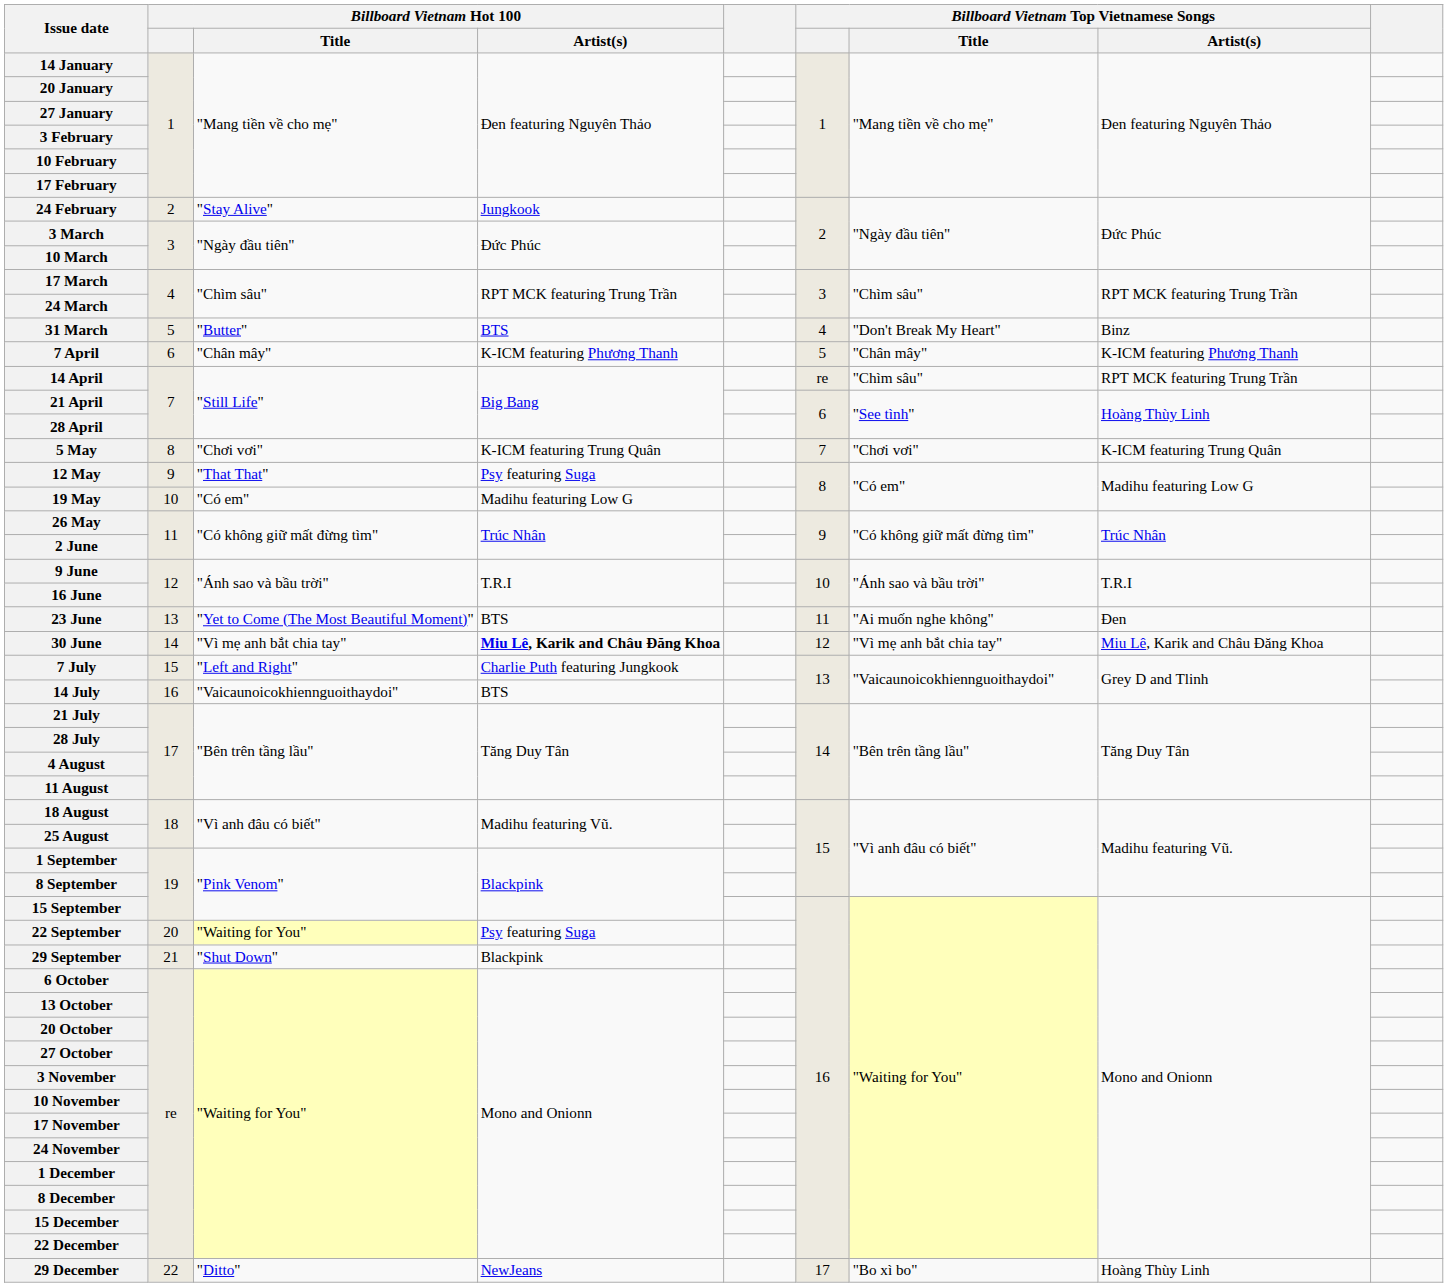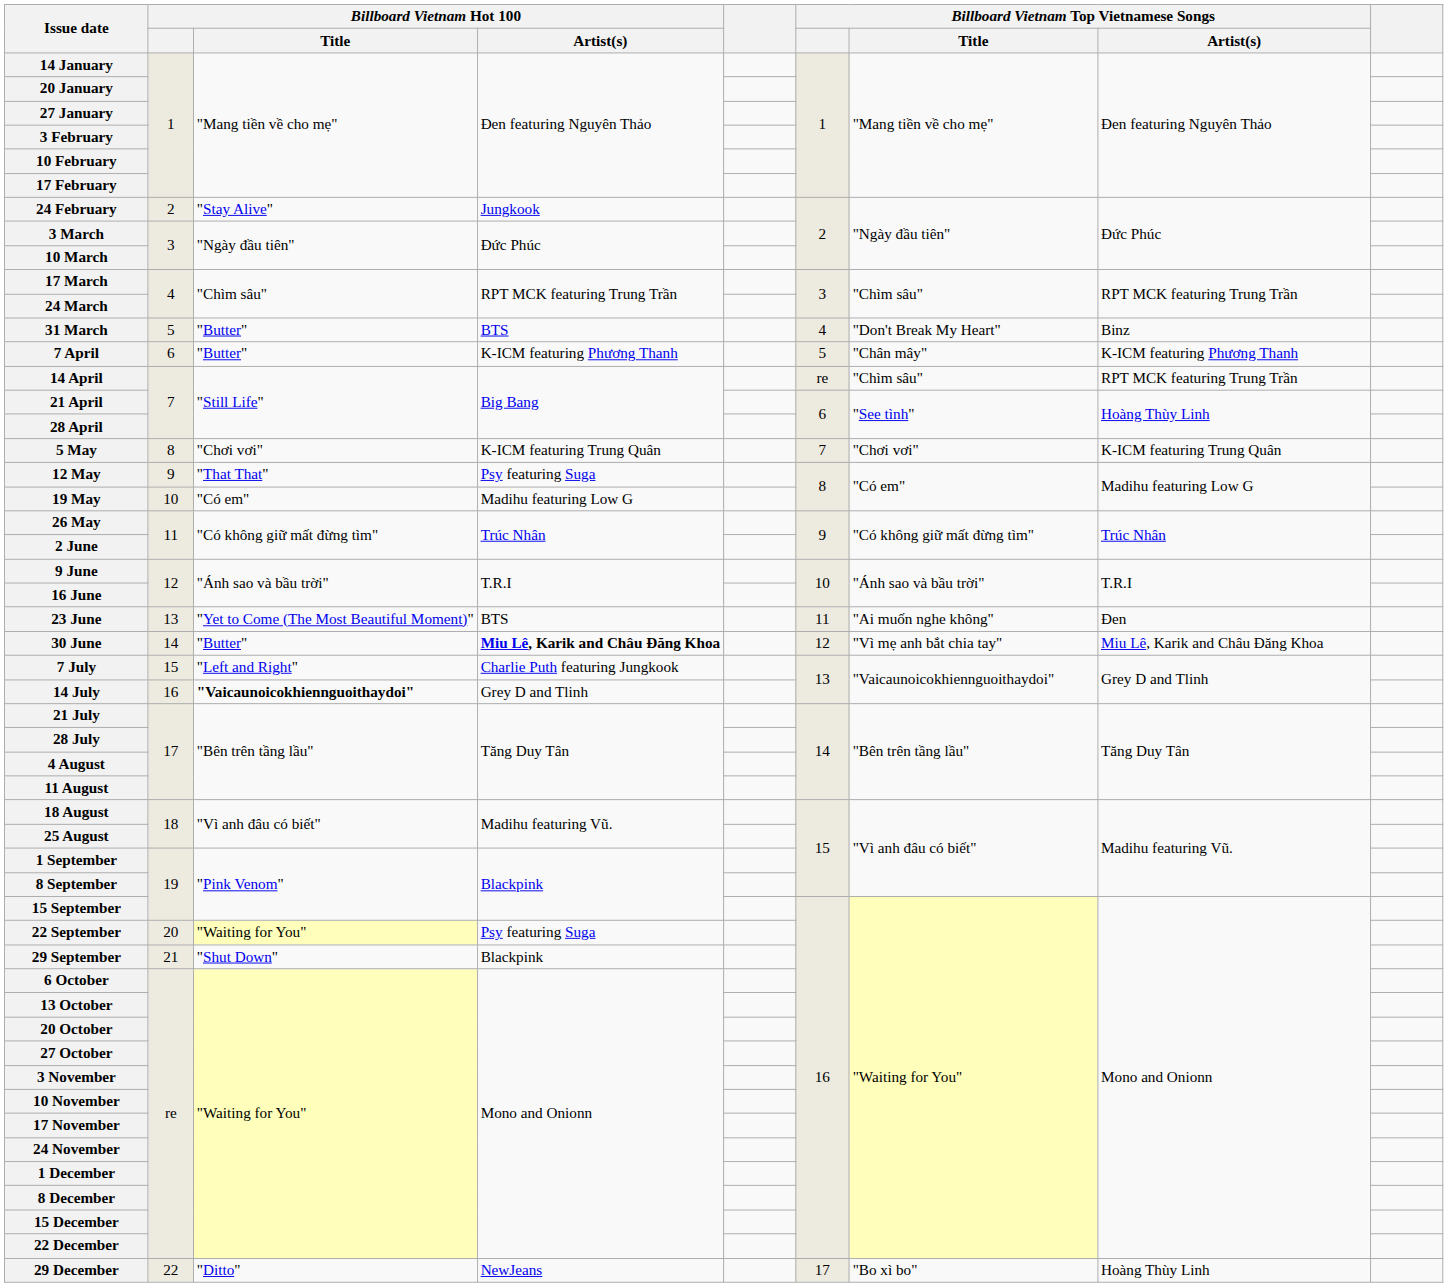 <table class="wikitable sortable plainrowheaders">
 <tr>
 <th rowspan="2" scope="col" width=10%>Issue date</th>
 <th colspan="3" scope="col" width=40%><em>Billboard Vietnam</em> Hot 100</th>
 <th rowspan="2" scope="col" class="unsortable"></th>
 <th colspan="3" scope="col" width=40%><em>Billboard Vietnam</em> Top Vietnamese Songs</th>
 <th rowspan="2" scope="col" class="unsortable"></th>
 </tr>
 <tr>
 <th width="40"></th>
 <th scope="col">Title</th>
 <th scope="col">Artist(s)</th>
 <th width="40"></th>
 <th scope="col">Title</th>
 <th scope="col">Artist(s)</th>
 </tr>
 <tr>
 <th scope="row">14 January</th>
 <td bgcolor=#EDEAE0 align="center" rowspan=6>1</td>
 <td rowspan=6>"Mang tiền về cho mẹ"</td>
 <td rowspan=6>Đen featuring Nguyên Thảo</td>
 <td></td>
 <td bgcolor=#EDEAE0 align="center" rowspan=6>1</td>
 <td rowspan=6>"Mang tiền về cho mẹ"</td>
 <td rowspan=6>Đen featuring Nguyên Thảo</td>
 <td></td>
 </tr>
 <tr>
 <th scope="row">20 January</th>
 <td></td>
 <td></td>
 </tr>
 <tr>
 <th scope="row">27 January</th>
 <td></td>
 <td></td>
 </tr>
 <tr>
 <th scope="row">3 February</th>
 <td></td>
 <td></td>
 </tr>
 <tr>
 <th scope="row">10 February</th>
 <td></td>
 <td></td>
 </tr>
 <tr>
 <th scope="row">17 February</th>
 <td></td>
 <td></td>
 </tr>
 <tr>
 <th scope="row">24 February</th>
 <td bgcolor=#EDEAE0 align="center">2</td>
 <td>"<a href='#'>Stay Alive</a>"</td>
 <td><a href='#'>Jungkook</a></td>
 <td></td>
 <td bgcolor=#EDEAE0 align="center" rowspan=3>2</td>
 <td rowspan=3>"Ngày đầu tiên"</td>
 <td rowspan=3>Đức Phúc</td>
 <td></td>
 </tr>
 <tr>
 <th scope="row">3 March</th>
 <td bgcolor=#EDEAE0 align="center" rowspan=2>3</td>
 <td rowspan=2>"Ngày đầu tiên"</td>
 <td rowspan=2>Đức Phúc</td>
 <td></td>
 <td></td>
 </tr>
 <tr>
 <th scope="row">10 March</th>
 <td></td>
 <td></td>
 </tr>
 <tr>
 <th scope="row">17 March</th>
 <td bgcolor=#EDEAE0 align="center" rowspan=2>4</td>
 <td rowspan=2>"Chìm sâu"</td>
 <td rowspan=2>RPT MCK featuring Trung Trần</td>
 <td></td>
 <td bgcolor=#EDEAE0 align="center" rowspan=2>3</td>
 <td rowspan=2>"Chìm sâu"</td>
 <td rowspan=2>RPT MCK featuring Trung Trần</td>
 <td></td>
 </tr>
 <tr>
 <th scope="row">24 March</th>
 <td></td>
 <td></td>
 </tr>
 <tr>
 <th scope="row">31 March</th>
 <td bgcolor=#EDEAE0 align="center">5</td>
 <td>"<a href='#'>Butter</a>"</td>
 <td><a href='#'>BTS</a></td>
 <td></td>
 <td bgcolor=#EDEAE0 align="center">4</td>
 <td>"Don't Break My Heart"</td>
 <td>Binz</td>
 <td></td>
 </tr>
 <tr>
 <th scope="row">7 April</th>
 <td bgcolor=#EDEAE0 align="center">6</td>
-<td>"Chân mây"</td>
+<td>"<a href='#'>Butter</a>"</td>
 <td>K-ICM featuring <a href='#'>Phương Thanh</a></td>
 <td></td>
 <td bgcolor=#EDEAE0 align="center">5</td>
 <td>"Chân mây"</td>
 <td>K-ICM featuring <a href='#'>Phương Thanh</a></td>
 <td></td>
 </tr>
 <tr>
 <th scope="row">14 April</th>
 <td bgcolor=#EDEAE0 align="center" rowspan=3>7</td>
 <td rowspan=3>"<a href='#'>Still Life</a>"</td>
 <td rowspan=3><a href='#'>Big Bang</a></td>
 <td></td>
 <td bgcolor=#EDEAE0 align="center">re</td>
 <td>"Chìm sâu"</td>
 <td>RPT MCK featuring Trung Trần</td>
 <td></td>
 </tr>
 <tr>
 <th scope="row">21 April</th>
 <td></td>
 <td bgcolor=#EDEAE0 align="center" rowspan=2>6</td>
 <td rowspan=2>"<a href='#'>See tình</a>"</td>
 <td rowspan=2><a href='#'>Hoàng Thùy Linh</a></td>
 <td></td>
 </tr>
 <tr>
 <th scope="row">28 April</th>
 <td></td>
 <td></td>
 </tr>
 <tr>
 <th scope="row">5 May</th>
 <td bgcolor=#EDEAE0 align="center">8</td>
 <td>"Chơi vơi"</td>
 <td>K-ICM featuring Trung Quân</td>
 <td></td>
 <td bgcolor=#EDEAE0 align="center">7</td>
 <td>"Chơi vơi"</td>
 <td>K-ICM featuring Trung Quân</td>
 <td></td>
 </tr>
 <tr>
 <th scope="row">12 May</th>
 <td bgcolor=#EDEAE0 align="center">9</td>
 <td>"<a href='#'>That That</a>"</td>
 <td><a href='#'>Psy</a> featuring <a href='#'>Suga</a></td>
 <td></td>
 <td bgcolor=#EDEAE0 align="center" rowspan=2>8</td>
 <td rowspan=2>"Có em"</td>
 <td rowspan=2>Madihu featuring Low G</td>
 <td></td>
 </tr>
 <tr>
 <th scope="row">19 May</th>
 <td bgcolor=#EDEAE0 align="center">10</td>
 <td>"Có em"</td>
 <td>Madihu featuring Low G</td>
 <td></td>
 <td></td>
 </tr>
 <tr>
 <th scope="row">26 May</th>
 <td bgcolor=#EDEAE0 align="center" rowspan=2>11</td>
 <td rowspan=2>"Có không giữ mất đừng tìm"</td>
 <td rowspan=2><a href='#'>Trúc Nhân</a></td>
 <td></td>
 <td bgcolor=#EDEAE0 align="center" rowspan=2>9</td>
 <td rowspan=2>"Có không giữ mất đừng tìm"</td>
 <td rowspan=2><a href='#'>Trúc Nhân</a></td>
 <td></td>
 </tr>
 <tr>
 <th scope="row">2 June</th>
 <td></td>
 <td></td>
 </tr>
 <tr>
 <th scope="row">9 June</th>
 <td bgcolor=#EDEAE0 align="center" rowspan=2>12</td>
 <td rowspan=2>"Ánh sao và bầu trời"</td>
 <td rowspan=2>T.R.I</td>
 <td></td>
 <td bgcolor=#EDEAE0 align="center" rowspan=2>10</td>
 <td rowspan=2>"Ánh sao và bầu trời"</td>
 <td rowspan=2>T.R.I</td>
 <td></td>
 </tr>
 <tr>
 <th scope="row">16 June</th>
 <td></td>
 <td></td>
 </tr>
 <tr>
 <th scope="row">23 June</th>
 <td bgcolor=#EDEAE0 align="center">13</td>
 <td>"<a href='#'>Yet to Come (The Most Beautiful Moment)</a>"</td>
 <td>BTS</td>
 <td></td>
 <td bgcolor=#EDEAE0 align="center">11</td>
 <td>"Ai muốn nghe không"</td>
 <td>Đen</td>
 <td></td>
 </tr>
 <tr>
 <th scope="row">30 June</th>
 <td bgcolor=#EDEAE0 align="center">14</td>
-<td>"Vì mẹ anh bắt chia tay"</td>
+<td>"<a href='#'>Butter</a>"</td>
 <td><strong><a href='#'>Miu Lê</a>, Karik and Châu Đăng Khoa</strong></td>
 <td></td>
 <td bgcolor=#EDEAE0 align="center">12</td>
 <td>"Vì mẹ anh bắt chia tay"</td>
 <td><a href='#'>Miu Lê</a>, Karik and Châu Đăng Khoa</td>
 <td></td>
 </tr>
 <tr>
 <th scope="row">7 July</th>
 <td bgcolor=#EDEAE0 align="center">15</td>
 <td>"<a href='#'>Left and Right</a>"</td>
 <td><a href='#'>Charlie Puth</a> featuring Jungkook</td>
 <td></td>
 <td bgcolor=#EDEAE0 align="center" rowspan=2>13</td>
 <td rowspan=2>"Vaicaunoicokhiennguoithaydoi"</td>
 <td rowspan=2>Grey D and Tlinh</td>
 <td></td>
 </tr>
 <tr>
 <th scope="row">14 July</th>
 <td bgcolor=#EDEAE0 align="center">16</td>
-<td>"Vaicaunoicokhiennguoithaydoi"</td>
-<td>BTS</td>
+<td><strong>"Vaicaunoicokhiennguoithaydoi"</strong></td>
+<td>Grey D and Tlinh</td>
 <td></td>
 <td></td>
 </tr>
 <tr>
 <th scope="row">21 July</th>
 <td bgcolor=#EDEAE0 align="center" rowspan=4>17</td>
 <td rowspan=4>"Bên trên tầng lầu"</td>
 <td rowspan=4>Tăng Duy Tân</td>
 <td></td>
 <td bgcolor=#EDEAE0 align="center" rowspan=4>14</td>
 <td rowspan=4>"Bên trên tầng lầu"</td>
 <td rowspan=4>Tăng Duy Tân</td>
 <td></td>
 </tr>
 <tr>
 <th scope="row">28 July</th>
 <td></td>
 <td></td>
 </tr>
 <tr>
 <th scope="row">4 August</th>
 <td></td>
 <td></td>
 </tr>
 <tr>
 <th scope="row">11 August</th>
 <td></td>
 <td></td>
 </tr>
 <tr>
 <th scope="row">18 August</th>
 <td bgcolor=#EDEAE0 align="center" rowspan=2>18</td>
 <td rowspan=2>"Vì anh đâu có biết"</td>
 <td rowspan=2>Madihu featuring Vũ.</td>
 <td></td>
 <td bgcolor=#EDEAE0 align="center" rowspan=4>15</td>
 <td rowspan=4>"Vì anh đâu có biết"</td>
 <td rowspan=4>Madihu featuring Vũ.</td>
 <td></td>
 </tr>
 <tr>
 <th scope="row">25 August</th>
 <td></td>
 <td></td>
 </tr>
 <tr>
 <th scope="row">1 September</th>
 <td bgcolor=#EDEAE0 align="center" rowspan=3>19</td>
 <td rowspan=3>"<a href='#'>Pink Venom</a>"</td>
 <td rowspan=3><a href='#'>Blackpink</a></td>
 <td></td>
 <td></td>
 </tr>
 <tr>
 <th scope="row">8 September</th>
 <td></td>
 <td></td>
 </tr>
 <tr>
 <th scope="row">15 September</th>
 <td></td>
 <td bgcolor=#EDEAE0 align="center" rowspan=15>16</td>
 <td bgcolor=FFFFBB rowspan=15>"Waiting for You" </td>
 <td rowspan=15>Mono and Onionn</td>
 <td></td>
 </tr>
 <tr>
 <th scope="row">22 September</th>
 <td bgcolor=#EDEAE0 align="center">20</td>
 <td bgcolor=FFFFBB>"Waiting for You" </td>
 <td><a href='#'>Psy</a> featuring <a href='#'>Suga</a></td>
 <td></td>
 <td></td>
 </tr>
 <tr>
 <th scope="row">29 September</th>
 <td bgcolor=#EDEAE0 align="center">21</td>
 <td>"<a href='#'>Shut Down</a>"</td>
 <td>Blackpink</td>
 <td></td>
 <td></td>
 </tr>
 <tr>
 <th scope="row">6 October</th>
 <td bgcolor=#EDEAE0 align="center" rowspan=12>re</td>
 <td bgcolor=FFFFBB rowspan=12>"Waiting for You" </td>
 <td rowspan=12>Mono and Onionn</td>
 <td></td>
 <td></td>
 </tr>
 <tr>
 <th scope="row">13 October</th>
 <td></td>
 <td></td>
 </tr>
 <tr>
 <th scope="row">20 October</th>
 <td></td>
 <td></td>
 </tr>
 <tr>
 <th scope="row">27 October</th>
 <td></td>
 <td></td>
 </tr>
 <tr>
 <th scope="row">3 November</th>
 <td></td>
 <td></td>
 </tr>
 <tr>
 <th scope="row">10 November</th>
 <td></td>
 <td></td>
 </tr>
 <tr>
 <th scope="row">17 November</th>
 <td></td>
 <td></td>
 </tr>
 <tr>
 <th scope="row">24 November</th>
 <td></td>
 <td></td>
 </tr>
 <tr>
 <th scope="row">1 December</th>
 <td></td>
 <td></td>
 </tr>
 <tr>
 <th scope="row">8 December</th>
 <td></td>
 <td></td>
 </tr>
 <tr>
 <th scope="row">15 December</th>
 <td></td>
 <td></td>
 </tr>
 <tr>
 <th scope="row">22 December</th>
 <td></td>
 <td></td>
 </tr>
 <tr>
 <th scope="row">29 December</th>
 <td bgcolor=#EDEAE0 align="center">22</td>
 <td>"<a href='#'>Ditto</a>"</td>
 <td><a href='#'>NewJeans</a></td>
 <td></td>
 <td bgcolor=#EDEAE0 align="center">17</td>
 <td>"Bo xì bo"</td>
 <td>Hoàng Thùy Linh</td>
 <td></td>
 </tr>
 </table>
